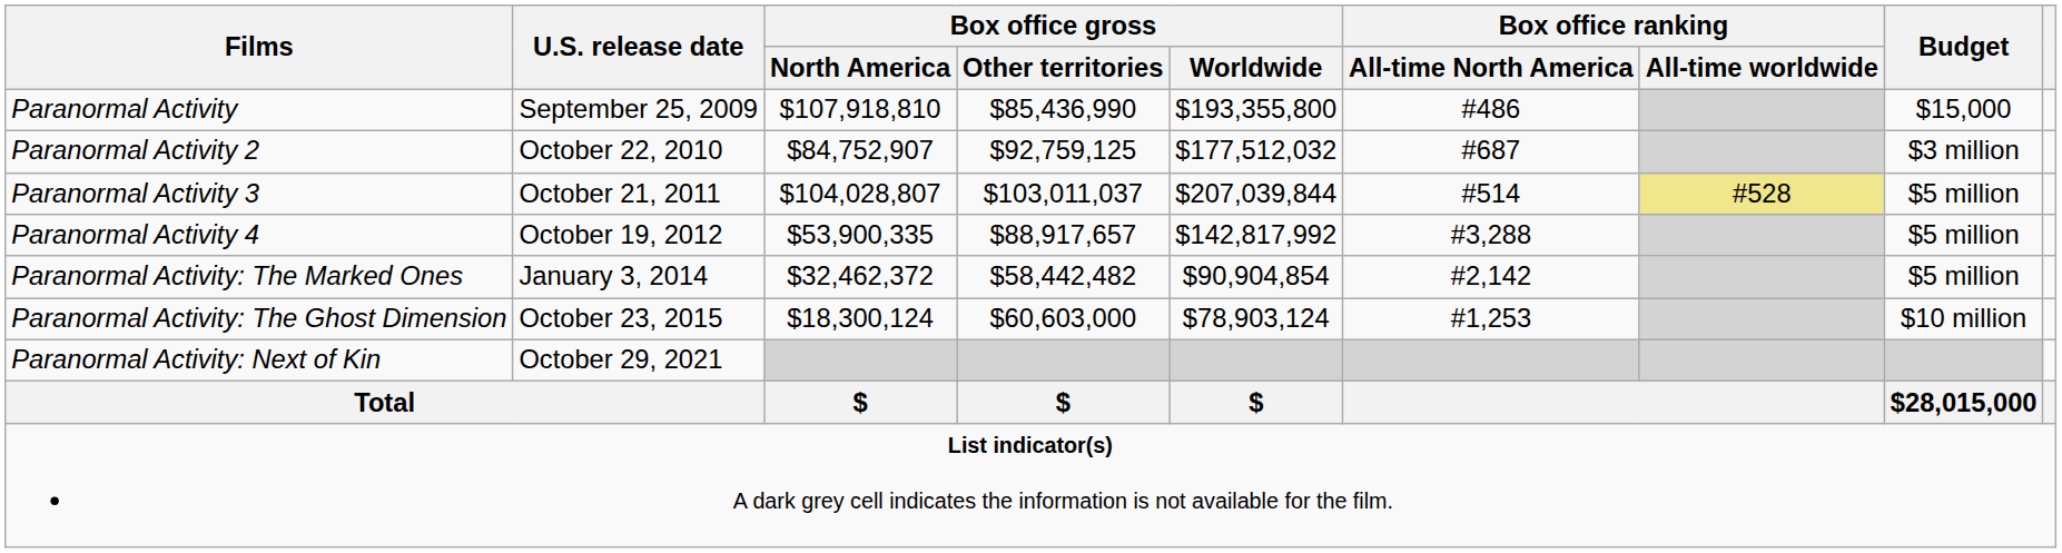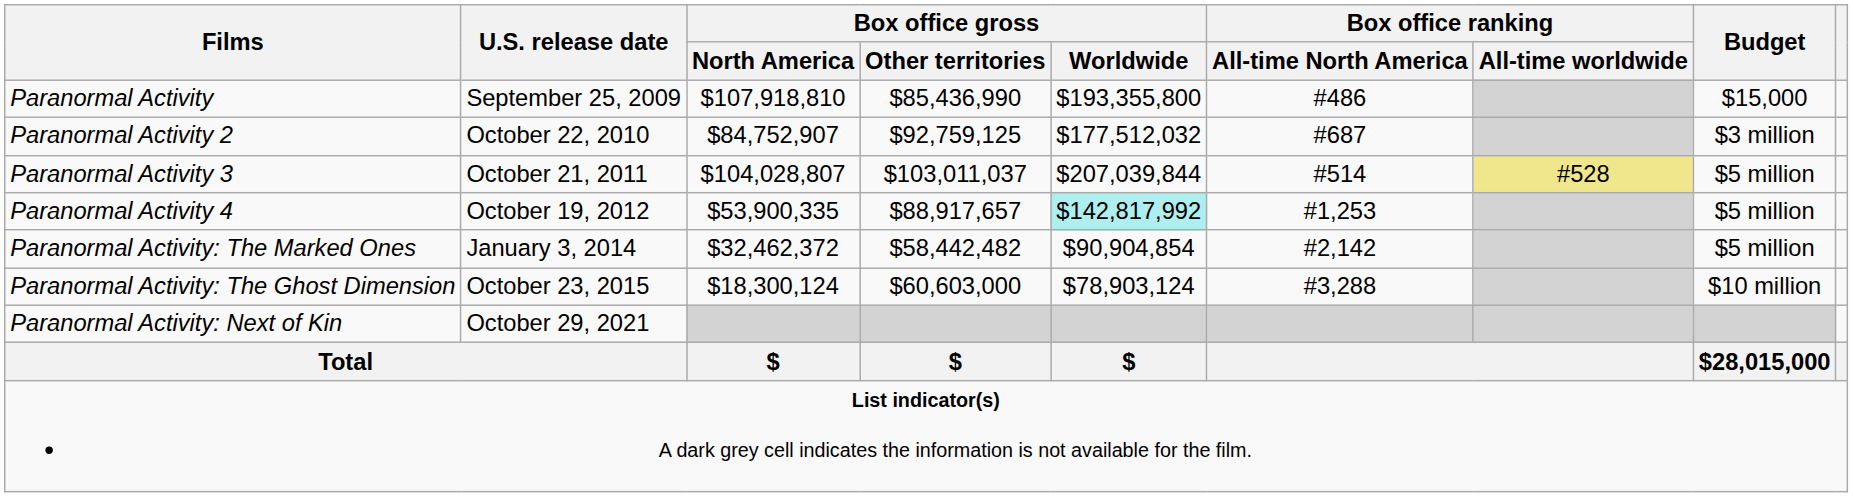 <table class="wikitable plainrowheaders" style="text-align:center;">
 <tr>
 <th rowspan="2">Films</th>
 <th rowspan="2">U.S. release date</th>
 <th colspan="3">Box office gross</th>
 <th colspan="2">Box office ranking</th>
 <th rowspan="2">Budget</th>
 <th rowspan="2"></th>
 </tr>
 <tr>
 <th>North America</th>
 <th>Other territories</th>
 <th>Worldwide</th>
 <th>All-time North America</th>
 <th>All-time worldwide</th>
 </tr>
 <tr>
 <td style="text-align:left"><em>Paranormal Activity</em></td>
 <td style="text-align:left">September 25, 2009</td>
 <td>$107,918,810</td>
 <td>$85,436,990</td>
 <td>$193,355,800</td>
 <td>#486</td>
 <td style="background:#d3d3d3;"></td>
 <td>$15,000</td>
 <td></td>
 </tr>
 <tr>
 <td style="text-align:left"><em>Paranormal Activity 2</em></td>
 <td style="text-align:left">October 22, 2010</td>
 <td>$84,752,907</td>
 <td>$92,759,125</td>
 <td>$177,512,032</td>
 <td>#687</td>
 <td style="background:#d3d3d3;"></td>
 <td>$3 million</td>
 <td></td>
 </tr>
 <tr>
 <td style="text-align:left"><em>Paranormal Activity 3</em></td>
 <td style="text-align:left">October 21, 2011</td>
 <td>$104,028,807</td>
 <td>$103,011,037</td>
 <td>$207,039,844</td>
 <td>#514</td>
 <td style="background: khaki;">#528</td>
 <td>$5 million</td>
 <td></td>
 </tr>
 <tr>
 <td style="text-align:left"><em>Paranormal Activity 4</em></td>
 <td style="text-align:left">October 19, 2012</td>
 <td>$53,900,335</td>
 <td>$88,917,657</td>
-<td>$142,817,992</td>
-<td>#3,288</td>
+<td style="background: paleturquoise;">$142,817,992</td>
+<td>#1,253</td>
 <td style="background:#d3d3d3;"></td>
 <td>$5 million</td>
 <td></td>
 </tr>
 <tr>
 <td style="text-align:left"><em>Paranormal Activity: The Marked Ones</em></td>
 <td style="text-align:left">January 3, 2014</td>
 <td>$32,462,372</td>
 <td>$58,442,482</td>
 <td>$90,904,854</td>
 <td>#2,142</td>
 <td style="background:#d3d3d3;"></td>
 <td>$5 million</td>
 <td></td>
 </tr>
 <tr>
 <td style="text-align:left"><em>Paranormal Activity: The Ghost Dimension</em></td>
 <td style="text-align:left">October 23, 2015</td>
 <td>$18,300,124</td>
 <td>$60,603,000</td>
 <td>$78,903,124</td>
-<td>#1,253</td>
+<td>#3,288</td>
 <td style="background:#d3d3d3;"></td>
 <td>$10 million</td>
 <td></td>
 </tr>
 <tr>
 <td style="text-align:left"><em>Paranormal Activity: Next of Kin</em></td>
 <td style="text-align:left">October 29, 2021</td>
 <td style="background:#d3d3d3;"></td>
 <td style="background:#d3d3d3;"></td>
 <td style="background:#d3d3d3;"></td>
 <td style="background:#d3d3d3;"></td>
 <td style="background:#d3d3d3;"></td>
 <td style="background:#d3d3d3;"></td>
 <td></td>
 </tr>
 <tr>
 <th colspan="2">Total</th>
 <th>$</th>
 <th>$</th>
 <th>$</th>
 <th colspan="2"></th>
 <th>$28,015,000</th>
 <th></th>
 </tr>
 <tr>
 <td colspan="9"><small><strong>List indicator(s)</strong></small><br><ul><li><small>A dark grey cell indicates the information is not available for the film.</small></li></ul></td>
 </tr>
 </table>
